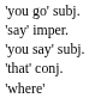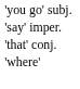 <table class="toccolours">
 <tr>
 <td></td>
 <td></td>
 <td>'you go' subj.</td>
 </tr>
 <tr>
 <td></td>
 <td></td>
 <td>'say' imper.</td>
 </tr>
 <tr>
 <td></td>
 <td></td>
-<td>'you say' subj.</td>
-</tr>
-<tr>
-<td></td>
-<td></td>
 <td>'that' conj.</td>
 </tr>
 <tr>
 <td></td>
 <td></td>
 <td>'where'</td>
 </tr>
 </table>
